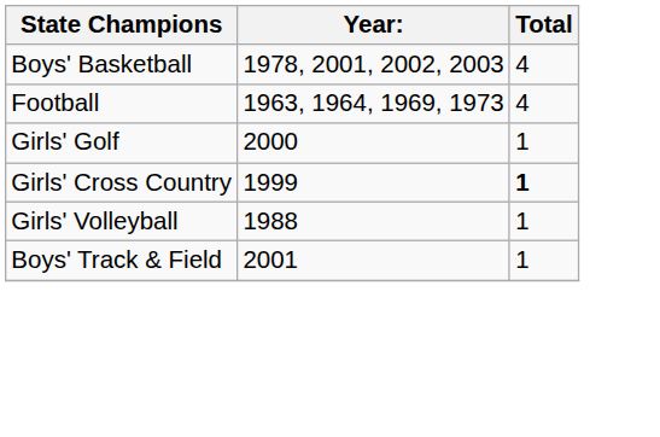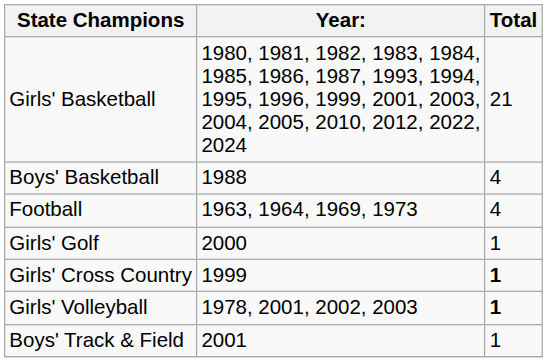 <table class="wikitable">
 <tr>
 <th>State Champions</th>
 <th>Year:</th>
 <th>Total</th>
 </tr>
 <tr>
+<td>Girls' Basketball</td>
+<td>1980, 1981, 1982, 1983, 1984, <br> 1985, 1986, 1987, 1993, 1994, <br> 1995, 1996, 1999, 2001, 2003,  <br> 2004, 2005, 2010, 2012, 2022, <br> 2024</td>
+<td>21</td>
+</tr>
+<tr>
 <td>Boys' Basketball</td>
-<td>1978, 2001, 2002, 2003</td>
+<td>1988</td>
 <td>4</td>
 </tr>
 <tr>
 <td>Football</td>
 <td>1963, 1964, 1969, 1973</td>
 <td>4</td>
 </tr>
 <tr>
 <td>Girls' Golf</td>
 <td>2000</td>
 <td>1</td>
 </tr>
 <tr>
 <td>Girls' Cross Country</td>
 <td>1999</td>
 <td><strong>1</strong></td>
 </tr>
 <tr>
 <td>Girls' Volleyball</td>
-<td>1988</td>
-<td>1</td>
+<td>1978, 2001, 2002, 2003</td>
+<td><strong>1</strong></td>
 </tr>
 <tr>
 <td>Boys' Track & Field</td>
 <td>2001</td>
 <td>1</td>
 </tr>
 <tr>
 </tr>
 </table>
